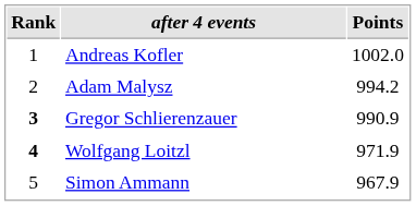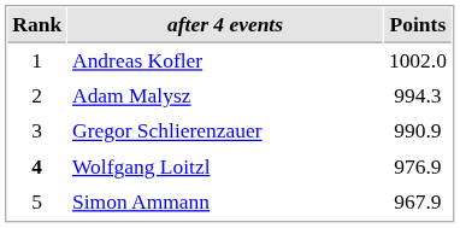 <table cellspacing="1" cellpadding="3" style="border:1px solid #aaa; font-size:86%;">
 <tr style="background:#e4e4e4;">
 <th style="border-bottom:1px solid #aaa; width:10px;">Rank</th>
 <th style="border-bottom:1px solid #aaa; width:200px;"><em>after 4 events</em></th>
 <th style="border-bottom:1px solid #aaa; width:20px;">Points</th>
 </tr>
 <tr>
 <td align=center>1</td>
 <td> <a href='#'>Andreas Kofler</a></td>
 <td align=center>1002.0</td>
 </tr>
 <tr>
 <td align=center>2</td>
 <td> <a href='#'>Adam Malysz</a></td>
-<td align=center>994.2</td>
+<td align=center>994.3</td>
 </tr>
 <tr>
-<td align=center><strong>3</strong></td>
+<td align=center>3</td>
 <td> <a href='#'>Gregor Schlierenzauer</a></td>
 <td align=center>990.9</td>
 </tr>
 <tr>
 <td align=center><strong>4</strong></td>
 <td> <a href='#'>Wolfgang Loitzl</a></td>
-<td align=center>971.9</td>
+<td align=center>976.9</td>
 </tr>
 <tr>
 <td align=center>5</td>
 <td> <a href='#'>Simon Ammann</a></td>
 <td align=center>967.9</td>
 </tr>
 </table>
